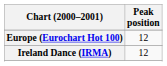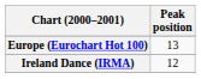 <table class="wikitable sortable plainrowheaders" style="text-align:center">
 <tr>
 <th>Chart (2000–2001)</th>
 <th>Peak<br>position</th>
 </tr>
 <tr>
 </tr>
 <tr>
 </tr>
 <tr>
 <th scope="row">Europe (<a href='#'>Eurochart Hot 100</a>)</th>
-<td>12</td>
+<td>13</td>
 </tr>
 <tr>
 </tr>
 <tr>
 <th scope="row">Ireland Dance (<a href='#'>IRMA</a>)</th>
 <td>12</td>
 </tr>
 <tr>
 </tr>
 <tr>
 </tr>
 <tr>
 </tr>
 </table>
